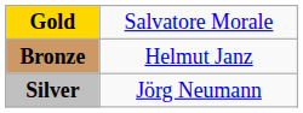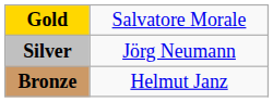 <table class="wikitable" style="text-align:center; " width="35%">
 <tr>
 <td bgcolor="gold"><strong>Gold</strong></td>
 <td><a href='#'>Salvatore Morale</a><br>  <small><em></em></small></td>
 </tr>
 <tr>
+<td bgcolor="silver"><strong>Silver</strong></td>
+<td><a href='#'>Jörg Neumann</a><br>  <small><em></em></small></td>
+</tr>
+<tr>
 <td bgcolor="CC9966"><strong>Bronze</strong></td>
 <td><a href='#'>Helmut Janz</a><br>  <small><em></em></small></td>
 </tr>
-<tr>
-<td bgcolor="silver"><strong>Silver</strong></td>
-<td><a href='#'>Jörg Neumann</a><br>  <small><em></em></small></td>
-</tr>
 </table>
